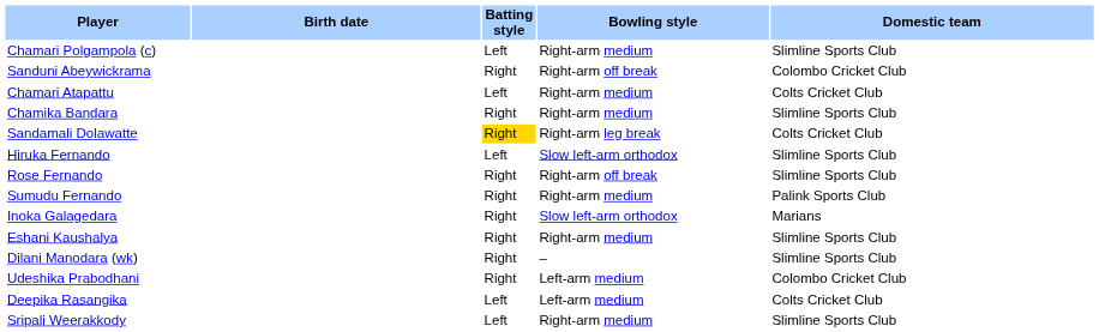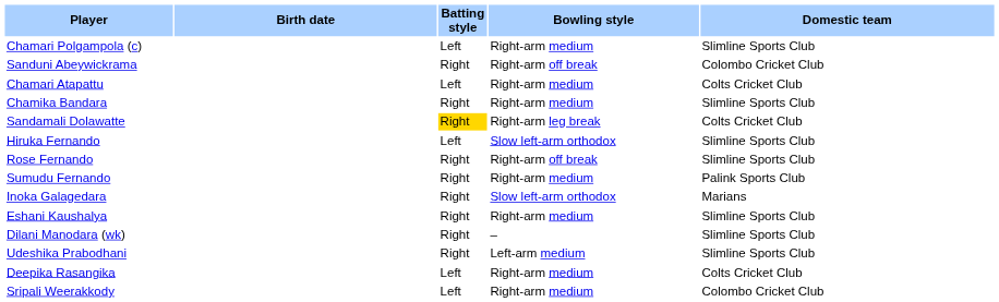 <table class="sortable" style="width:100%;" border="0" cellspacing="2" cellpadding="2">
 <tr style="background:#aad0ff;">
 <th width=16%>Player</th>
 <th width=25%>Birth date</th>
 <th width=3%>Batting style</th>
 <th width=20%>Bowling style</th>
 <th width=28%>Domestic team</th>
 </tr>
 <tr>
 <td><a href='#'>Chamari Polgampola</a> (<a href='#'>c</a>)</td>
 <td></td>
 <td>Left</td>
 <td>Right-arm <a href='#'>medium</a></td>
 <td>Slimline Sports Club</td>
 </tr>
 <tr>
 <td><a href='#'>Sanduni Abeywickrama</a></td>
 <td></td>
 <td>Right</td>
 <td>Right-arm <a href='#'>off break</a></td>
 <td>Colombo Cricket Club</td>
 </tr>
 <tr>
 <td><a href='#'>Chamari Atapattu</a></td>
 <td></td>
 <td>Left</td>
 <td>Right-arm <a href='#'>medium</a></td>
 <td>Colts Cricket Club</td>
 </tr>
 <tr>
 <td><a href='#'>Chamika Bandara</a></td>
 <td></td>
 <td>Right</td>
 <td>Right-arm <a href='#'>medium</a></td>
 <td>Slimline Sports Club</td>
 </tr>
 <tr>
 <td><a href='#'>Sandamali Dolawatte</a></td>
 <td></td>
 <td style="background: gold;">Right</td>
 <td>Right-arm <a href='#'>leg break</a></td>
 <td>Colts Cricket Club</td>
 </tr>
 <tr>
 <td><a href='#'>Hiruka Fernando</a></td>
 <td></td>
 <td>Left</td>
 <td><a href='#'>Slow left-arm orthodox</a></td>
 <td>Slimline Sports Club</td>
 </tr>
 <tr>
 <td><a href='#'>Rose Fernando</a></td>
 <td></td>
 <td>Right</td>
 <td>Right-arm <a href='#'>off break</a></td>
 <td>Slimline Sports Club</td>
 </tr>
 <tr>
 <td><a href='#'>Sumudu Fernando</a></td>
 <td></td>
 <td>Right</td>
 <td>Right-arm <a href='#'>medium</a></td>
 <td>Palink Sports Club</td>
 </tr>
 <tr>
 <td><a href='#'>Inoka Galagedara</a></td>
 <td></td>
 <td>Right</td>
 <td><a href='#'>Slow left-arm orthodox</a></td>
 <td>Marians</td>
 </tr>
 <tr>
 <td><a href='#'>Eshani Kaushalya</a></td>
 <td></td>
 <td>Right</td>
 <td>Right-arm <a href='#'>medium</a></td>
 <td>Slimline Sports Club</td>
 </tr>
 <tr>
 <td><a href='#'>Dilani Manodara</a> (<a href='#'>wk</a>)</td>
 <td></td>
 <td>Right</td>
 <td>–</td>
 <td>Slimline Sports Club</td>
 </tr>
 <tr>
 <td><a href='#'>Udeshika Prabodhani</a></td>
 <td></td>
 <td>Right</td>
 <td>Left-arm <a href='#'>medium</a></td>
-<td>Colombo Cricket Club</td>
+<td>Slimline Sports Club</td>
 </tr>
 <tr>
 <td><a href='#'>Deepika Rasangika</a></td>
 <td></td>
 <td>Left</td>
-<td>Left-arm <a href='#'>medium</a></td>
+<td>Right-arm <a href='#'>medium</a></td>
 <td>Colts Cricket Club</td>
 </tr>
 <tr>
 <td><a href='#'>Sripali Weerakkody</a></td>
 <td></td>
 <td>Left</td>
 <td>Right-arm <a href='#'>medium</a></td>
-<td>Slimline Sports Club</td>
+<td>Colombo Cricket Club</td>
 </tr>
 </table>
